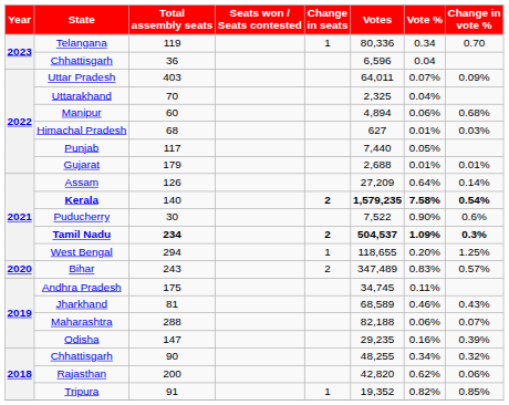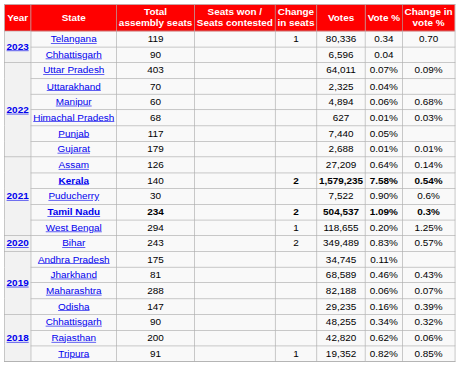 <table class="wikitable sortable" style=text-align:center>
 <tr>
 <th style="background:#f00; color:white;">Year</th>
 <th style="background:#f00; color:white;">State</th>
 <th style="background:#f00; color:white;">Total<br>assembly seats</th>
 <th style="background:#f00; color:white;">Seats won /<br>Seats contested</th>
 <th style="background:#f00; color:white;">Change<br>in seats</th>
 <th style="background:#f00; color:white;">Votes</th>
 <th style="background:#f00; color:white;">Vote %</th>
 <th style="background:#f00; color:white;">Change in<br>vote %</th>
 </tr>
 <tr>
 <th rowspan="2"><a href='#'>2023</a></th>
 <td><a href='#'>Telangana</a></td>
 <td>119</td>
 <td></td>
 <td>1</td>
 <td>80,336</td>
 <td>0.34</td>
 <td>0.70</td>
 </tr>
 <tr>
 <td><a href='#'>Chhattisgarh</a></td>
-<td>36</td>
+<td>90</td>
 <td></td>
 <td></td>
 <td>6,596</td>
 <td>0.04</td>
 <td></td>
 </tr>
 <tr>
 <th rowspan="6"><a href='#'>2022</a></th>
 <td><a href='#'>Uttar Pradesh</a></td>
 <td>403</td>
 <td></td>
 <td></td>
 <td>64,011</td>
 <td>0.07%</td>
 <td> 0.09%</td>
 </tr>
 <tr>
 <td><a href='#'>Uttarakhand</a></td>
 <td>70</td>
 <td></td>
 <td></td>
 <td>2,325</td>
 <td>0.04%</td>
 <td></td>
 </tr>
 <tr>
 <td><a href='#'>Manipur</a></td>
 <td>60</td>
 <td></td>
 <td></td>
 <td>4,894</td>
 <td>0.06%</td>
 <td> 0.68%</td>
 </tr>
 <tr>
 <td><a href='#'>Himachal Pradesh</a></td>
 <td>68</td>
 <td></td>
 <td></td>
 <td>627</td>
 <td>0.01%</td>
 <td> 0.03%</td>
 </tr>
 <tr>
 <td><a href='#'>Punjab</a></td>
 <td>117</td>
 <td></td>
 <td></td>
 <td>7,440</td>
 <td>0.05%</td>
 <td></td>
 </tr>
 <tr>
 <td><a href='#'>Gujarat</a></td>
 <td>179</td>
 <td></td>
 <td></td>
 <td>2,688</td>
 <td>0.01%</td>
 <td> 0.01%</td>
 </tr>
 <tr>
 <th rowspan="5"><a href='#'>2021</a></th>
 <td><a href='#'>Assam</a></td>
 <td>126</td>
 <td></td>
 <td></td>
 <td>27,209</td>
 <td>0.64%</td>
 <td> 0.14%</td>
 </tr>
 <tr>
 <td><strong><a href='#'>Kerala</a></strong></td>
 <td>140</td>
 <td><strong></strong></td>
 <td><strong> 2</strong></td>
 <td><strong>1,579,235</strong></td>
 <td><strong>7.58%</strong></td>
 <td> <strong>0.54%</strong></td>
 </tr>
 <tr>
 <td><a href='#'>Puducherry</a></td>
 <td>30</td>
 <td></td>
 <td></td>
 <td>7,522</td>
 <td>0.90%</td>
 <td> 0.6%</td>
 </tr>
 <tr>
 <td><strong><a href='#'>Tamil Nadu</a></strong></td>
 <td><strong>234</strong></td>
 <td><strong></strong></td>
 <td><strong> 2</strong></td>
 <td><strong>504,537</strong></td>
 <td><strong>1.09%</strong></td>
 <td> <strong>0.3%</strong></td>
 </tr>
 <tr>
 <td><a href='#'>West Bengal</a></td>
 <td>294</td>
 <td></td>
 <td> 1</td>
 <td>118,655</td>
 <td>0.20%</td>
 <td> 1.25%</td>
 </tr>
 <tr>
 <th><a href='#'>2020</a></th>
 <td><a href='#'>Bihar</a></td>
 <td>243</td>
 <td></td>
 <td> 2</td>
-<td>347,489</td>
+<td>349,489</td>
 <td>0.83%</td>
 <td> 0.57%</td>
 </tr>
 <tr>
 <th rowspan="4"><a href='#'>2019</a></th>
 <td><a href='#'>Andhra Pradesh</a></td>
 <td>175</td>
 <td></td>
 <td></td>
 <td>34,745</td>
 <td>0.11%</td>
 <td></td>
 </tr>
 <tr>
 <td><a href='#'>Jharkhand</a></td>
 <td>81</td>
 <td></td>
 <td></td>
 <td>68,589</td>
 <td>0.46%</td>
 <td> 0.43%</td>
 </tr>
 <tr>
 <td><a href='#'>Maharashtra</a></td>
 <td>288</td>
 <td></td>
 <td></td>
 <td>82,188</td>
 <td>0.06%</td>
 <td> 0.07%</td>
 </tr>
 <tr>
 <td><a href='#'>Odisha</a></td>
 <td>147</td>
 <td></td>
 <td></td>
 <td>29,235</td>
 <td>0.16%</td>
 <td> 0.39%</td>
 </tr>
 <tr>
 <th rowspan="3"><a href='#'>2018</a></th>
 <td><a href='#'>Chhattisgarh</a></td>
 <td>90</td>
 <td></td>
 <td></td>
 <td>48,255</td>
 <td>0.34%</td>
 <td> 0.32%</td>
 </tr>
 <tr>
 <td><a href='#'>Rajasthan</a></td>
 <td>200</td>
 <td></td>
 <td></td>
 <td>42,820</td>
 <td>0.62%</td>
 <td> 0.06%</td>
 </tr>
 <tr>
 <td><a href='#'>Tripura</a></td>
 <td>91</td>
 <td></td>
 <td> 1</td>
 <td>19,352</td>
 <td>0.82%</td>
 <td> 0.85%</td>
 </tr>
 <tr>
 </tr>
 </table>
